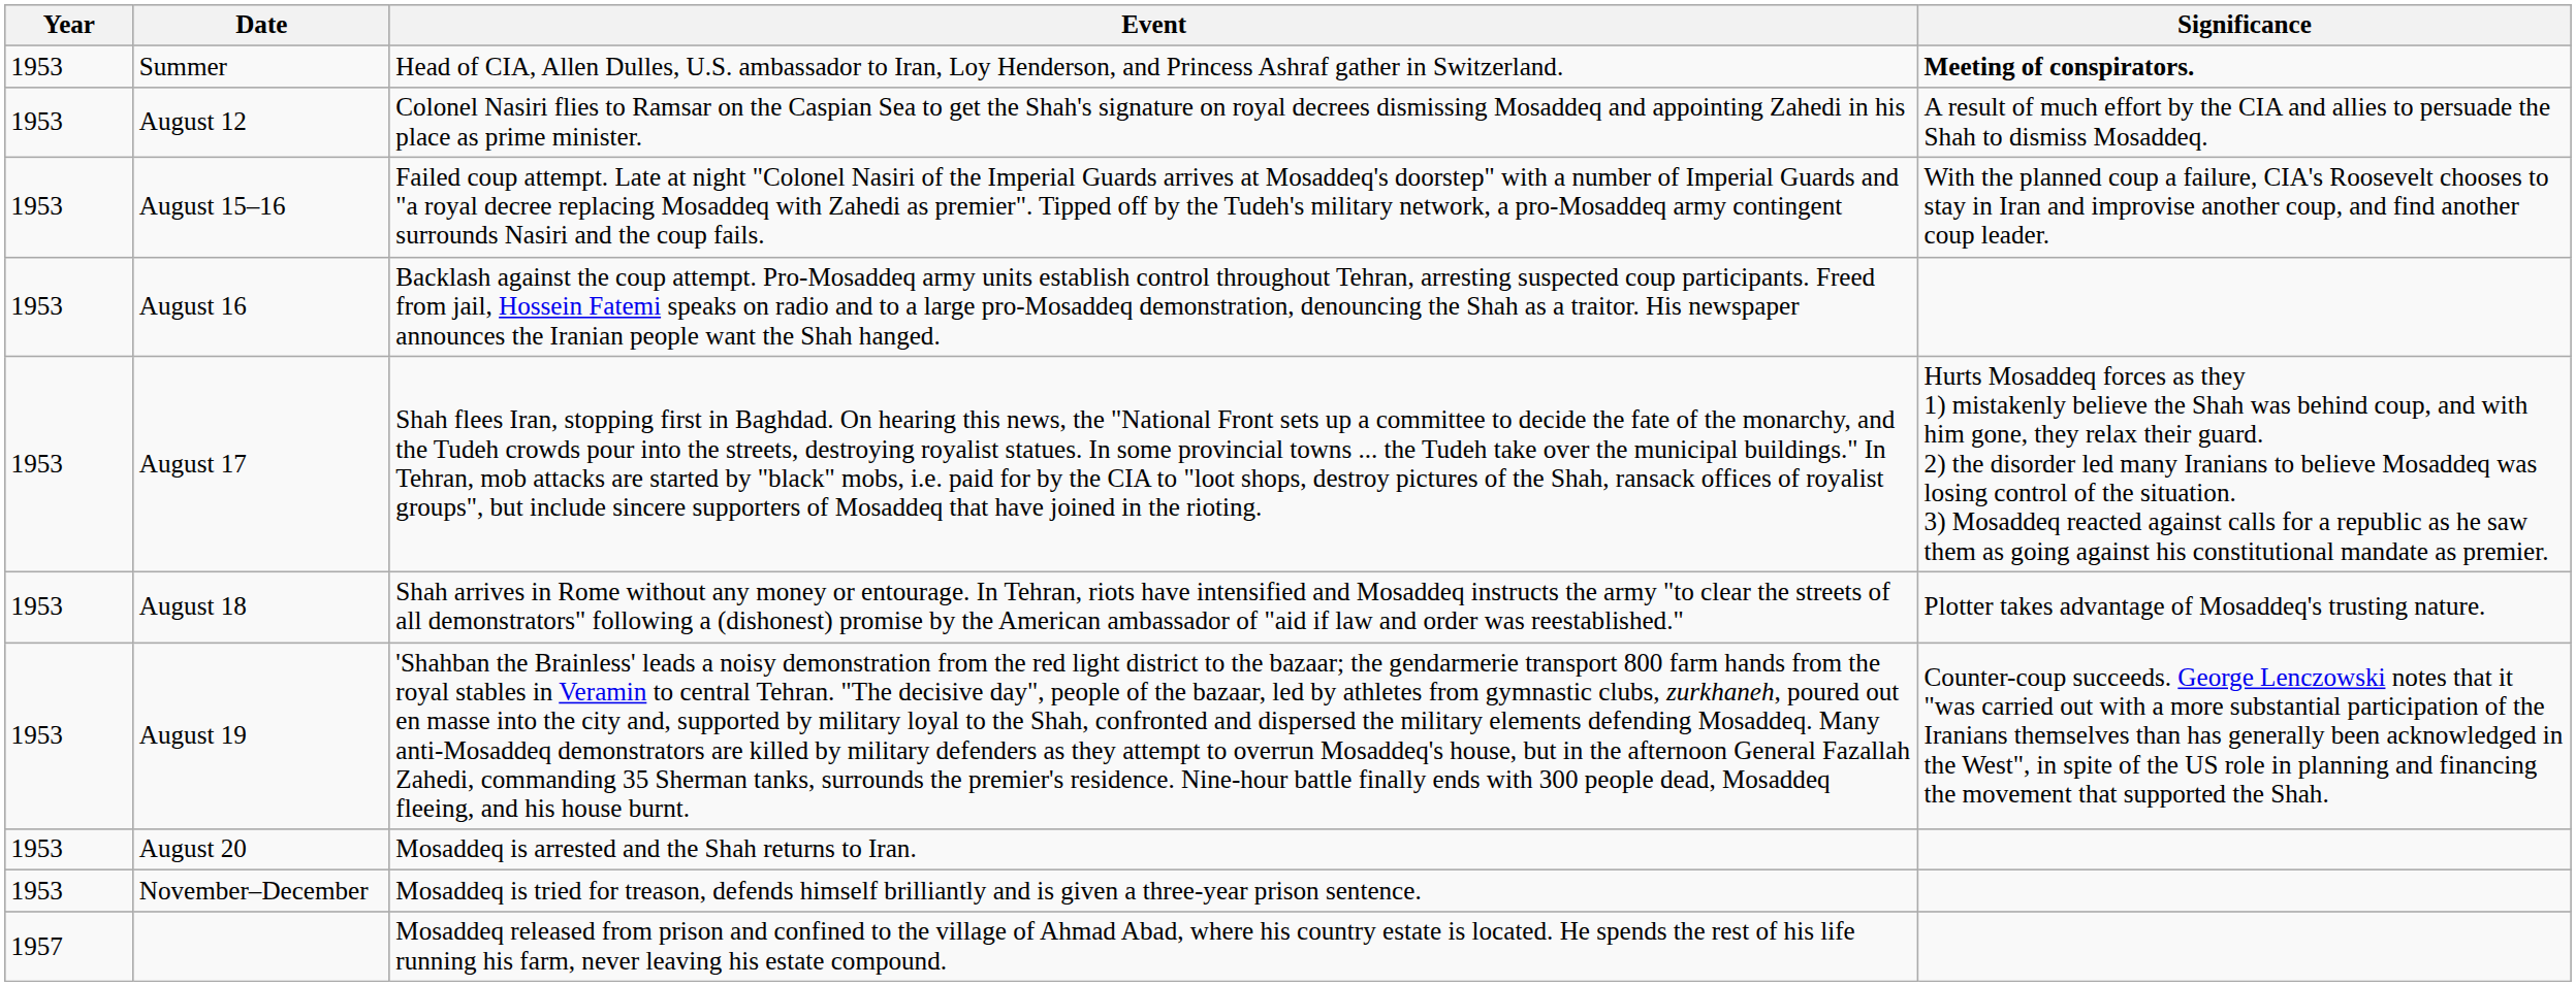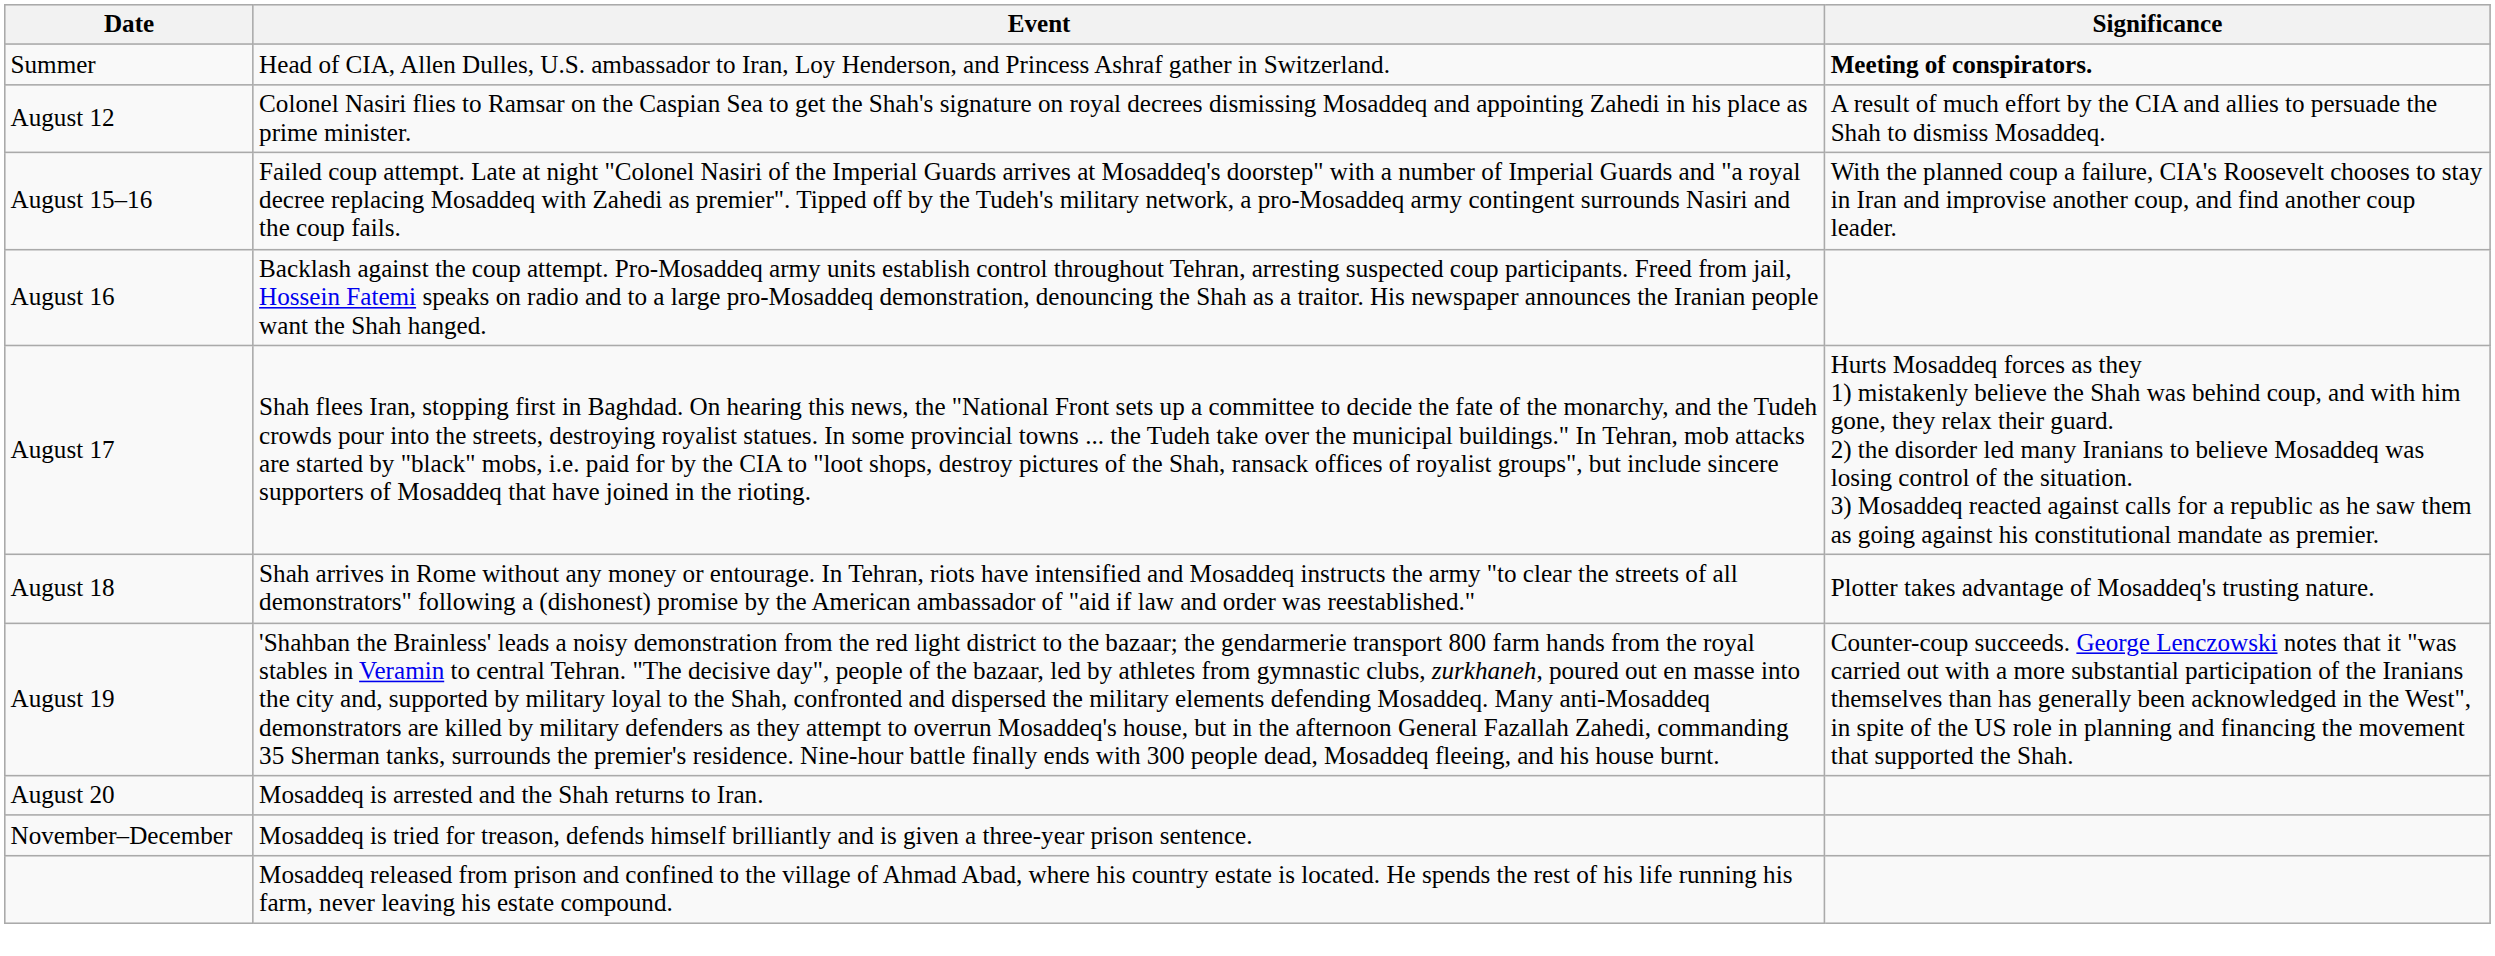 <table class="wikitable" width="100%">
 <tr>
-<th style="width:5%">Year</th>
 <th style="width:10%">Date</th>
 <th>Event</th>
 <th>Significance</th>
 </tr>
 <tr>
-<td>1953</td>
 <td>Summer</td>
 <td>Head of CIA, Allen Dulles, U.S. ambassador to Iran, Loy Henderson, and Princess Ashraf gather in Switzerland.</td>
 <td><strong>Meeting of conspirators.</strong></td>
 </tr>
 <tr>
-<td>1953</td>
 <td>August 12</td>
 <td>Colonel Nasiri flies to Ramsar on the Caspian Sea to get the Shah's signature on royal decrees dismissing Mosaddeq and appointing Zahedi in his place as prime minister.</td>
 <td>A result of much effort by the CIA and allies to persuade the Shah to dismiss Mosaddeq.</td>
 </tr>
 <tr>
-<td>1953</td>
 <td>August 15–16</td>
 <td>Failed coup attempt. Late at night "Colonel Nasiri of the Imperial Guards arrives at Mosaddeq's doorstep" with a number of Imperial Guards and "a royal decree replacing Mosaddeq with Zahedi as premier". Tipped off by the Tudeh's military network, a pro-Mosaddeq army contingent surrounds Nasiri and the coup fails.</td>
 <td>With the planned coup a failure, CIA's Roosevelt chooses to stay in Iran and improvise another coup, and find another coup leader.</td>
 </tr>
 <tr>
-<td>1953</td>
 <td>August 16</td>
 <td>Backlash against the coup attempt. Pro-Mosaddeq army units establish control throughout Tehran, arresting suspected coup participants. Freed from jail, <a href='#'>Hossein Fatemi</a> speaks on radio and to a large pro-Mosaddeq demonstration, denouncing the Shah as a traitor. His newspaper announces the Iranian people want the Shah hanged.</td>
 <td></td>
 </tr>
 <tr>
-<td>1953</td>
 <td>August 17</td>
 <td>Shah flees Iran, stopping first in Baghdad. On hearing this news, the "National Front sets up a committee to decide the fate of the monarchy, and the Tudeh crowds pour into the streets, destroying royalist statues. In some provincial towns ... the Tudeh take over the municipal buildings." In Tehran, mob attacks are started by "black" mobs, i.e. paid for by the CIA to "loot shops, destroy pictures of the Shah, ransack offices of royalist groups", but include sincere supporters of Mosaddeq that have joined in the rioting.</td>
 <td>Hurts Mosaddeq forces as they <br>1) mistakenly believe the Shah was behind coup, and with him gone, they relax their guard.<br>2) the disorder led many Iranians to believe Mosaddeq was losing control of the situation.<br>3) Mosaddeq reacted against calls for a republic as he saw them as going against his constitutional mandate as premier.</td>
 </tr>
 <tr>
-<td>1953</td>
 <td>August 18</td>
 <td>Shah arrives in Rome without any money or entourage. In Tehran, riots have intensified and Mosaddeq instructs the army "to clear the streets of all demonstrators" following a (dishonest) promise by the American ambassador of "aid if law and order was reestablished."</td>
 <td>Plotter takes advantage of Mosaddeq's trusting nature.</td>
 </tr>
 <tr>
-<td>1953</td>
 <td>August 19</td>
 <td>'Shahban the Brainless' leads a noisy demonstration from the red light district to the bazaar; the gendarmerie transport 800 farm hands from the royal stables in <a href='#'>Veramin</a> to central Tehran. "The decisive day", people of the bazaar, led by athletes from gymnastic clubs, <em>zurkhaneh</em>, poured out en masse into the city and, supported by military loyal to the Shah, confronted and dispersed the military elements defending Mosaddeq. Many anti-Mosaddeq demonstrators are killed by military defenders as they attempt to overrun Mosaddeq's house, but in the afternoon General Fazallah Zahedi, commanding 35 Sherman tanks, surrounds the premier's residence. Nine-hour battle finally ends with 300 people dead, Mosaddeq fleeing, and his house burnt.</td>
 <td>Counter-coup succeeds. <a href='#'>George Lenczowski</a> notes that it "was carried out with a more substantial participation of the Iranians themselves than has generally been acknowledged in the West", in spite of the US role in planning and financing the movement that supported the Shah.</td>
 </tr>
 <tr>
-<td>1953</td>
 <td>August 20</td>
 <td>Mosaddeq is arrested and the Shah returns to Iran.</td>
 <td></td>
 </tr>
 <tr>
-<td>1953</td>
 <td>November–December</td>
 <td>Mosaddeq is tried for treason, defends himself brilliantly and is given a three-year prison sentence.</td>
 <td></td>
 </tr>
 <tr>
-<td>1957</td>
 <td></td>
 <td>Mosaddeq released from prison and confined to the village of Ahmad Abad, where his country estate is located. He spends the rest of his life running his farm, never leaving his estate compound.</td>
 <td></td>
 </tr>
 </table>
